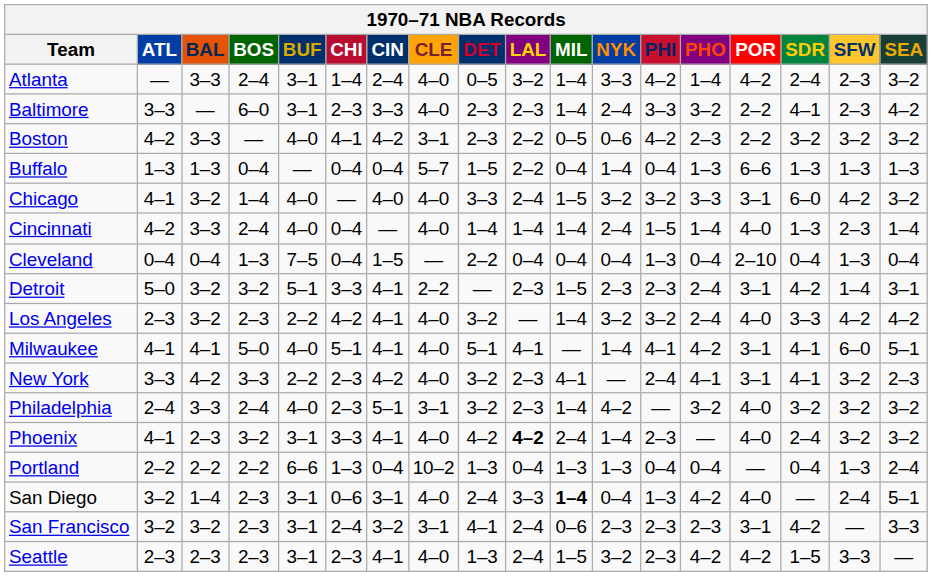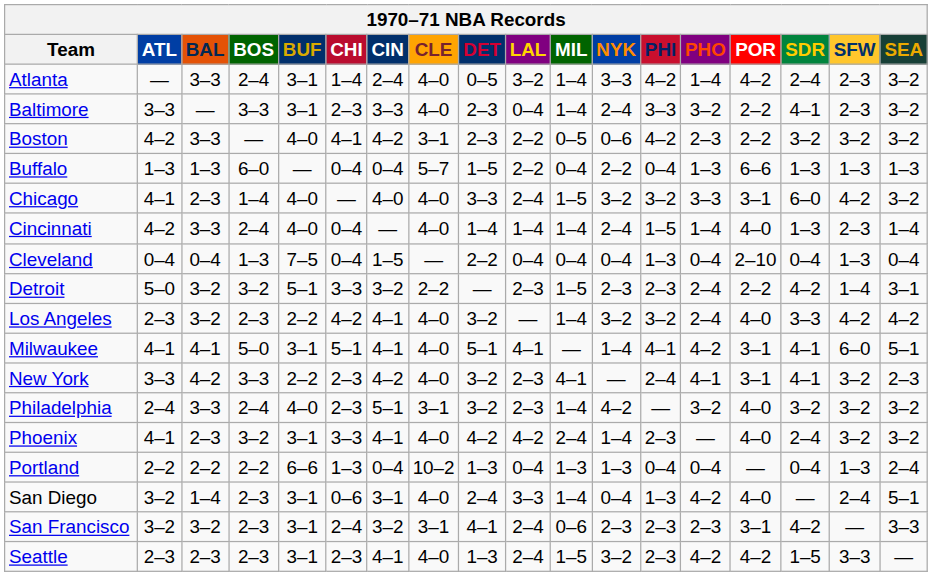 <table class="wikitable" style="font-size:95%; text-align:center;">
 <tr>
 <th colspan=18>1970–71 NBA Records</th>
 </tr>
 <tr>
 <th width=100>Team</th>
 <th style="background:#003EA4;color:#FFFFFF;width=35">ATL</th>
 <th style="background:#E45206;color:#012854;width=35">BAL</th>
 <th style="background:#006400;color:#FFFFFF;width=35">BOS</th>
 <th style="background:#012F6B;color:#D9AA00;width=35">BUF</th>
 <th style="background:#BA0C2F;color:#FFFFFF;width=35">CHI</th>
 <th style="background:#012F6B;color:#FFFFFF;width=35">CIN</th>
 <th style="background:#FFA402;color:#77222F;width=35">CLE</th>
 <th style="background:#012F6B;color:#D40032;width=35">DET</th>
 <th style="background:#800080;color:#FFD700;width=35">LAL</th>
 <th style="background:#006400;color:#FFFFFF;width=35">MIL</th>
 <th style="background:#003EA4;color:#FF8C00;width=35">NYK</th>
 <th style="background:#C90F2E;color:#022167;width=35">PHI</th>
 <th style="background:#800080;color:#FF4500;width=35">PHO</th>
 <th style="background:#FF0000;color:#FFFFFF;width=35">POR</th>
 <th style="background:#00843D;color:#FFCC00;width=35">SDR</th>
 <th style="background:#FFC62C;color:#012F6B;width=35">SFW</th>
 <th style="background:#173F36;color:#EBAA00;width=35">SEA</th>
 </tr>
 <tr>
 <td style="text-align:left;"><a href='#'>Atlanta</a></td>
 <td>—</td>
 <td>3–3</td>
 <td>2–4</td>
 <td>3–1</td>
 <td>1–4</td>
 <td>2–4</td>
 <td>4–0</td>
 <td>0–5</td>
 <td>3–2</td>
 <td>1–4</td>
 <td>3–3</td>
 <td>4–2</td>
 <td>1–4</td>
 <td>4–2</td>
 <td>2–4</td>
 <td>2–3</td>
 <td>3–2</td>
 </tr>
 <tr>
 <td style="text-align:left;"><a href='#'>Baltimore</a></td>
 <td>3–3</td>
 <td>—</td>
-<td>6–0</td>
+<td>3–3</td>
 <td>3–1</td>
 <td>2–3</td>
 <td>3–3</td>
 <td>4–0</td>
 <td>2–3</td>
-<td>2–3</td>
+<td>0–4</td>
 <td>1–4</td>
 <td>2–4</td>
 <td>3–3</td>
 <td>3–2</td>
 <td>2–2</td>
 <td>4–1</td>
 <td>2–3</td>
-<td>4–2</td>
+<td>3–2</td>
 </tr>
 <tr>
 <td style="text-align:left;"><a href='#'>Boston</a></td>
 <td>4–2</td>
 <td>3–3</td>
 <td>—</td>
 <td>4–0</td>
 <td>4–1</td>
 <td>4–2</td>
 <td>3–1</td>
 <td>2–3</td>
 <td>2–2</td>
 <td>0–5</td>
 <td>0–6</td>
 <td>4–2</td>
 <td>2–3</td>
 <td>2–2</td>
 <td>3–2</td>
 <td>3–2</td>
 <td>3–2</td>
 </tr>
 <tr>
 <td style="text-align:left;"><a href='#'>Buffalo</a></td>
 <td>1–3</td>
 <td>1–3</td>
-<td>0–4</td>
+<td>6–0</td>
 <td>—</td>
 <td>0–4</td>
 <td>0–4</td>
 <td>5–7</td>
 <td>1–5</td>
 <td>2–2</td>
 <td>0–4</td>
-<td>1–4</td>
+<td>2–2</td>
 <td>0–4</td>
 <td>1–3</td>
 <td>6–6</td>
 <td>1–3</td>
 <td>1–3</td>
 <td>1–3</td>
 </tr>
 <tr>
 <td style="text-align:left;"><a href='#'>Chicago</a></td>
 <td>4–1</td>
-<td>3–2</td>
+<td>2–3</td>
 <td>1–4</td>
 <td>4–0</td>
 <td>—</td>
 <td>4–0</td>
 <td>4–0</td>
 <td>3–3</td>
 <td>2–4</td>
 <td>1–5</td>
 <td>3–2</td>
 <td>3–2</td>
 <td>3–3</td>
 <td>3–1</td>
 <td>6–0</td>
 <td>4–2</td>
 <td>3–2</td>
 </tr>
 <tr>
 <td style="text-align:left;"><a href='#'>Cincinnati</a></td>
 <td>4–2</td>
 <td>3–3</td>
 <td>2–4</td>
 <td>4–0</td>
 <td>0–4</td>
 <td>—</td>
 <td>4–0</td>
 <td>1–4</td>
 <td>1–4</td>
 <td>1–4</td>
 <td>2–4</td>
 <td>1–5</td>
 <td>1–4</td>
 <td>4–0</td>
 <td>1–3</td>
 <td>2–3</td>
 <td>1–4</td>
 </tr>
 <tr>
 <td style="text-align:left;"><a href='#'>Cleveland</a></td>
 <td>0–4</td>
 <td>0–4</td>
 <td>1–3</td>
 <td>7–5</td>
 <td>0–4</td>
 <td>1–5</td>
 <td>—</td>
 <td>2–2</td>
 <td>0–4</td>
 <td>0–4</td>
 <td>0–4</td>
 <td>1–3</td>
 <td>0–4</td>
 <td>2–10</td>
 <td>0–4</td>
 <td>1–3</td>
 <td>0–4</td>
 </tr>
 <tr>
 <td style="text-align:left;"><a href='#'>Detroit</a></td>
 <td>5–0</td>
 <td>3–2</td>
 <td>3–2</td>
 <td>5–1</td>
 <td>3–3</td>
-<td>4–1</td>
+<td>3–2</td>
 <td>2–2</td>
 <td>—</td>
 <td>2–3</td>
 <td>1–5</td>
 <td>2–3</td>
 <td>2–3</td>
 <td>2–4</td>
-<td>3–1</td>
+<td>2–2</td>
 <td>4–2</td>
 <td>1–4</td>
 <td>3–1</td>
 </tr>
 <tr>
 <td style="text-align:left;"><a href='#'>Los Angeles</a></td>
 <td>2–3</td>
 <td>3–2</td>
 <td>2–3</td>
 <td>2–2</td>
 <td>4–2</td>
 <td>4–1</td>
 <td>4–0</td>
 <td>3–2</td>
 <td>—</td>
 <td>1–4</td>
 <td>3–2</td>
 <td>3–2</td>
 <td>2–4</td>
 <td>4–0</td>
 <td>3–3</td>
 <td>4–2</td>
 <td>4–2</td>
 </tr>
 <tr>
 <td style="text-align:left;"><a href='#'>Milwaukee</a></td>
 <td>4–1</td>
 <td>4–1</td>
 <td>5–0</td>
-<td>4–0</td>
+<td>3–1</td>
 <td>5–1</td>
 <td>4–1</td>
 <td>4–0</td>
 <td>5–1</td>
 <td>4–1</td>
 <td>—</td>
 <td>1–4</td>
 <td>4–1</td>
 <td>4–2</td>
 <td>3–1</td>
 <td>4–1</td>
 <td>6–0</td>
 <td>5–1</td>
 </tr>
 <tr>
 <td style="text-align:left;"><a href='#'>New York</a></td>
 <td>3–3</td>
 <td>4–2</td>
 <td>3–3</td>
 <td>2–2</td>
 <td>2–3</td>
 <td>4–2</td>
 <td>4–0</td>
 <td>3–2</td>
 <td>2–3</td>
 <td>4–1</td>
 <td>—</td>
 <td>2–4</td>
 <td>4–1</td>
 <td>3–1</td>
 <td>4–1</td>
 <td>3–2</td>
 <td>2–3</td>
 </tr>
 <tr>
 <td style="text-align:left;"><a href='#'>Philadelphia</a></td>
 <td>2–4</td>
 <td>3–3</td>
 <td>2–4</td>
 <td>4–0</td>
 <td>2–3</td>
 <td>5–1</td>
 <td>3–1</td>
 <td>3–2</td>
 <td>2–3</td>
 <td>1–4</td>
 <td>4–2</td>
 <td>—</td>
 <td>3–2</td>
 <td>4–0</td>
 <td>3–2</td>
 <td>3–2</td>
 <td>3–2</td>
 </tr>
 <tr>
 <td style="text-align:left;"><a href='#'>Phoenix</a></td>
 <td>4–1</td>
 <td>2–3</td>
 <td>3–2</td>
 <td>3–1</td>
 <td>3–3</td>
 <td>4–1</td>
 <td>4–0</td>
 <td>4–2</td>
-<td><strong>4–2</strong></td>
+<td>4–2</td>
 <td>2–4</td>
 <td>1–4</td>
 <td>2–3</td>
 <td>—</td>
 <td>4–0</td>
 <td>2–4</td>
 <td>3–2</td>
 <td>3–2</td>
 </tr>
 <tr>
 <td style="text-align:left;"><a href='#'>Portland</a></td>
 <td>2–2</td>
 <td>2–2</td>
 <td>2–2</td>
 <td>6–6</td>
 <td>1–3</td>
 <td>0–4</td>
 <td>10–2</td>
 <td>1–3</td>
 <td>0–4</td>
 <td>1–3</td>
 <td>1–3</td>
 <td>0–4</td>
 <td>0–4</td>
 <td>—</td>
 <td>0–4</td>
 <td>1–3</td>
 <td>2–4</td>
 </tr>
 <tr>
 <td style="text-align:left;">San Diego</td>
 <td>3–2</td>
 <td>1–4</td>
 <td>2–3</td>
 <td>3–1</td>
 <td>0–6</td>
 <td>3–1</td>
 <td>4–0</td>
 <td>2–4</td>
 <td>3–3</td>
-<td><strong>1–4</strong></td>
+<td>1–4</td>
 <td>0–4</td>
 <td>1–3</td>
 <td>4–2</td>
 <td>4–0</td>
 <td>—</td>
 <td>2–4</td>
 <td>5–1</td>
 </tr>
 <tr>
 <td style="text-align:left;"><a href='#'>San Francisco</a></td>
 <td>3–2</td>
 <td>3–2</td>
 <td>2–3</td>
 <td>3–1</td>
 <td>2–4</td>
 <td>3–2</td>
 <td>3–1</td>
 <td>4–1</td>
 <td>2–4</td>
 <td>0–6</td>
 <td>2–3</td>
 <td>2–3</td>
 <td>2–3</td>
 <td>3–1</td>
 <td>4–2</td>
 <td>—</td>
 <td>3–3</td>
 </tr>
 <tr>
 <td style="text-align:left;"><a href='#'>Seattle</a></td>
 <td>2–3</td>
 <td>2–3</td>
 <td>2–3</td>
 <td>3–1</td>
 <td>2–3</td>
 <td>4–1</td>
 <td>4–0</td>
 <td>1–3</td>
 <td>2–4</td>
 <td>1–5</td>
 <td>3–2</td>
 <td>2–3</td>
 <td>4–2</td>
 <td>4–2</td>
 <td>1–5</td>
 <td>3–3</td>
 <td>—</td>
 </tr>
 </table>
